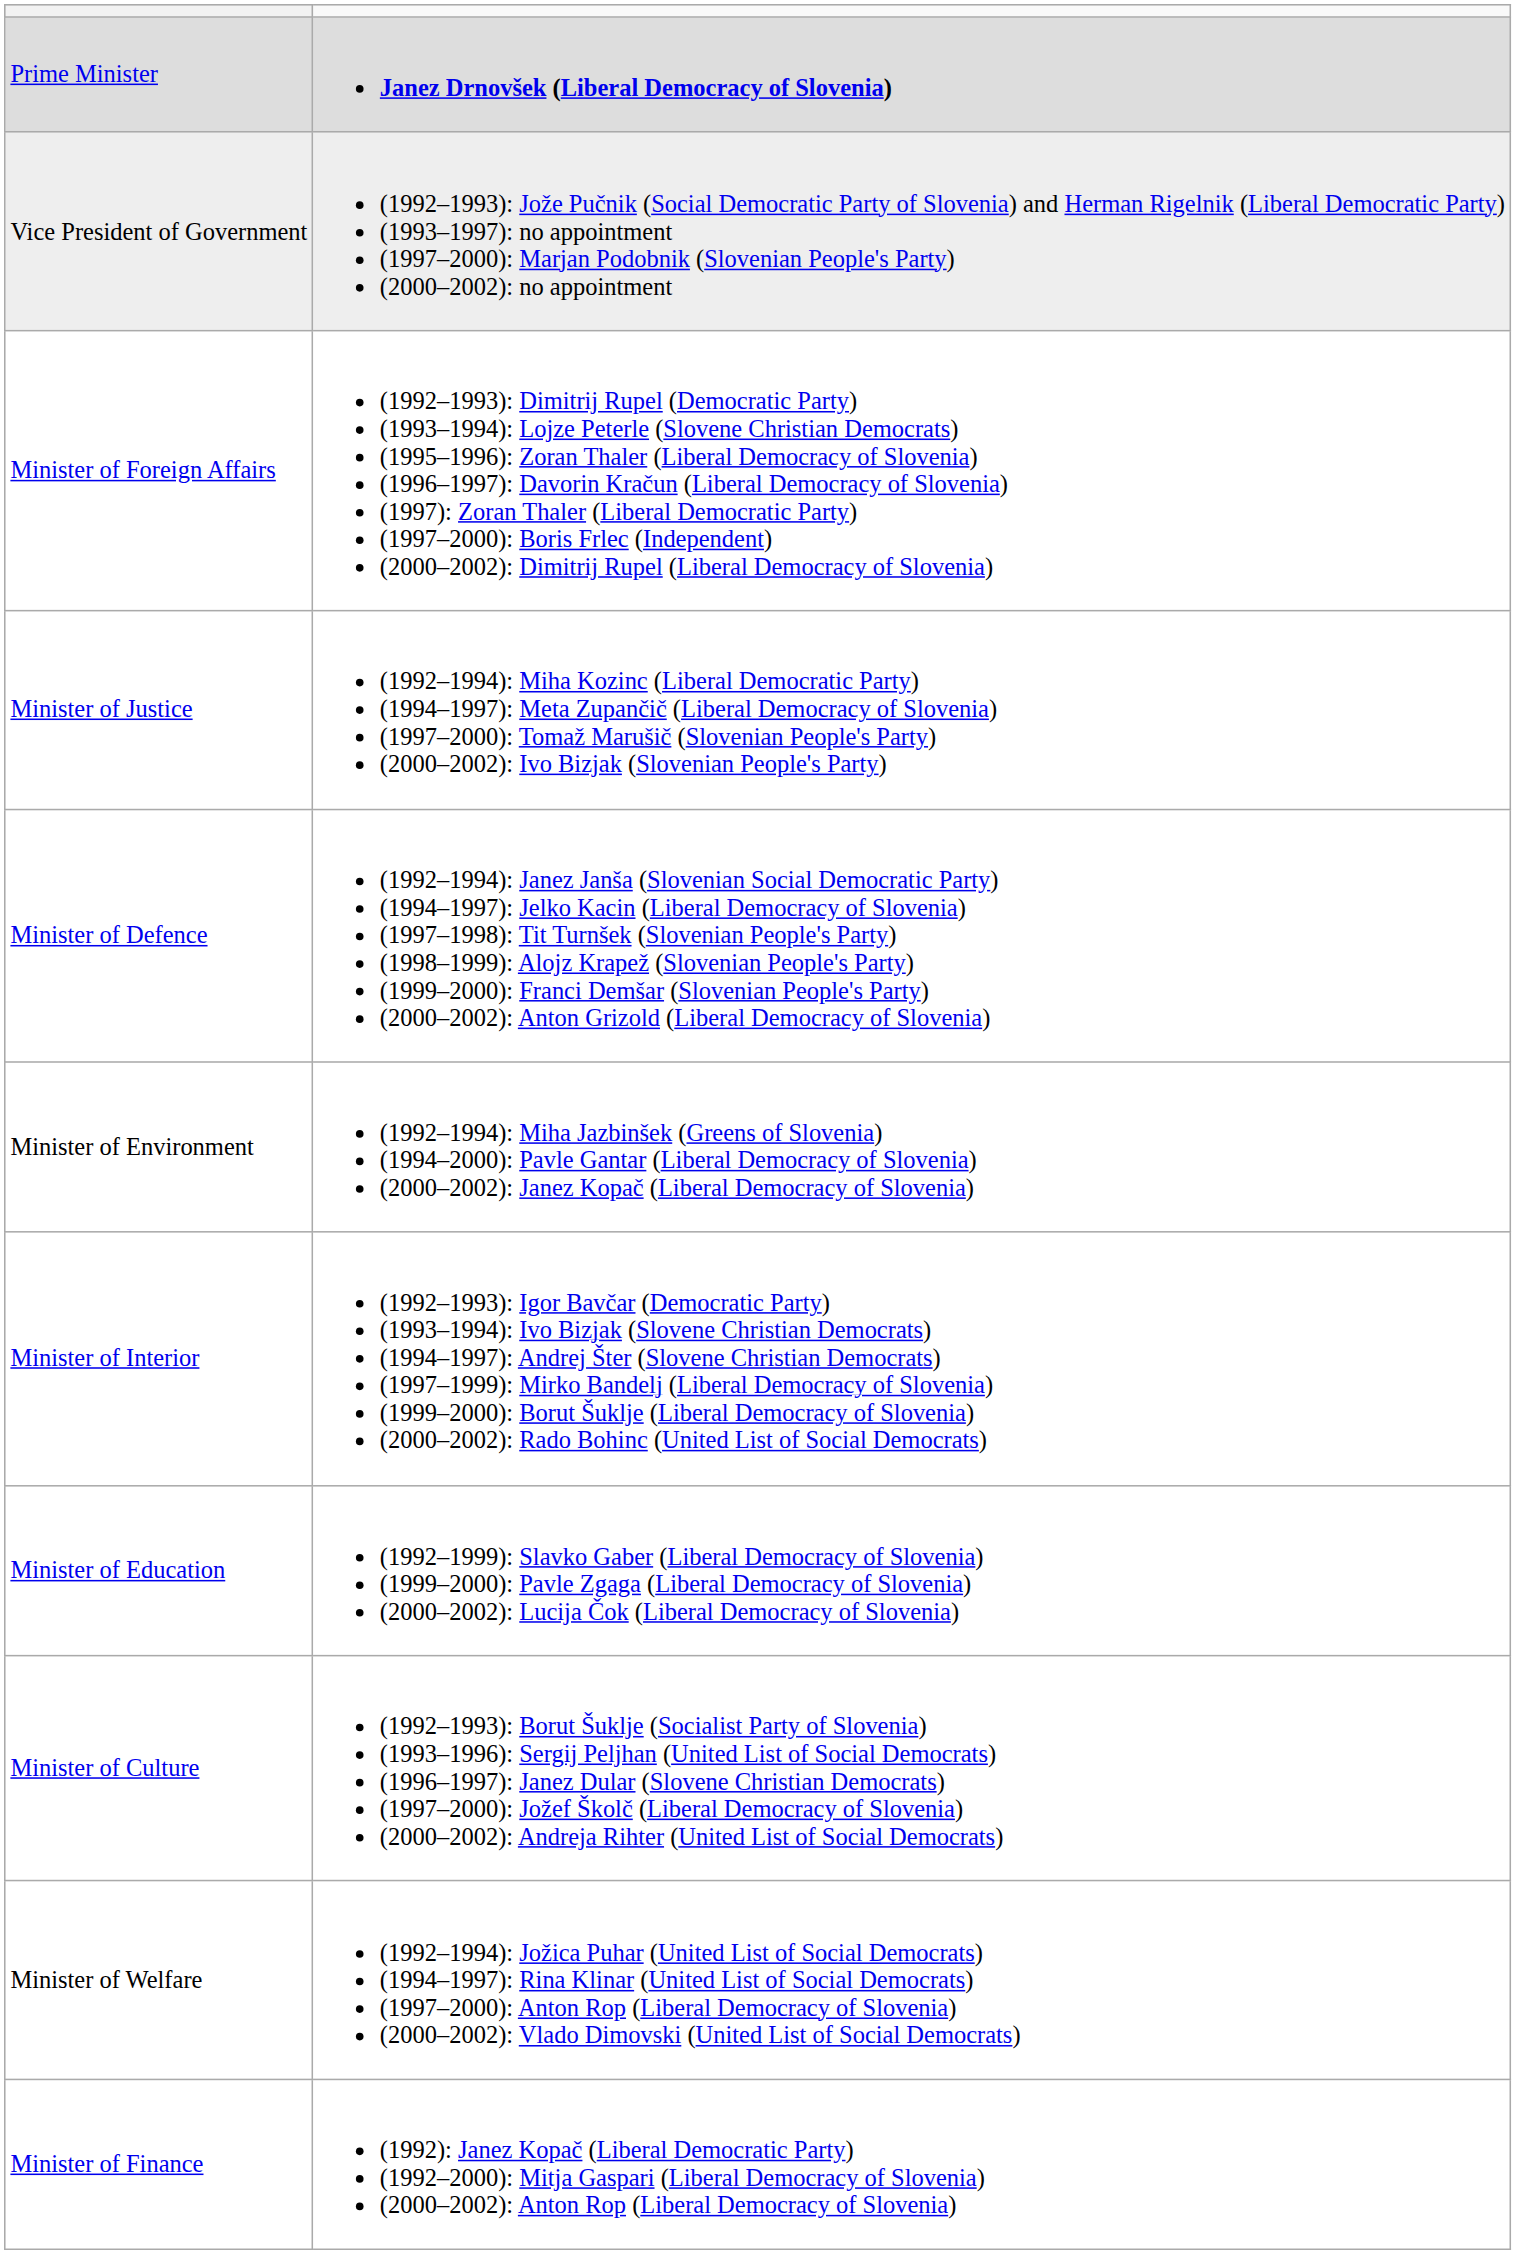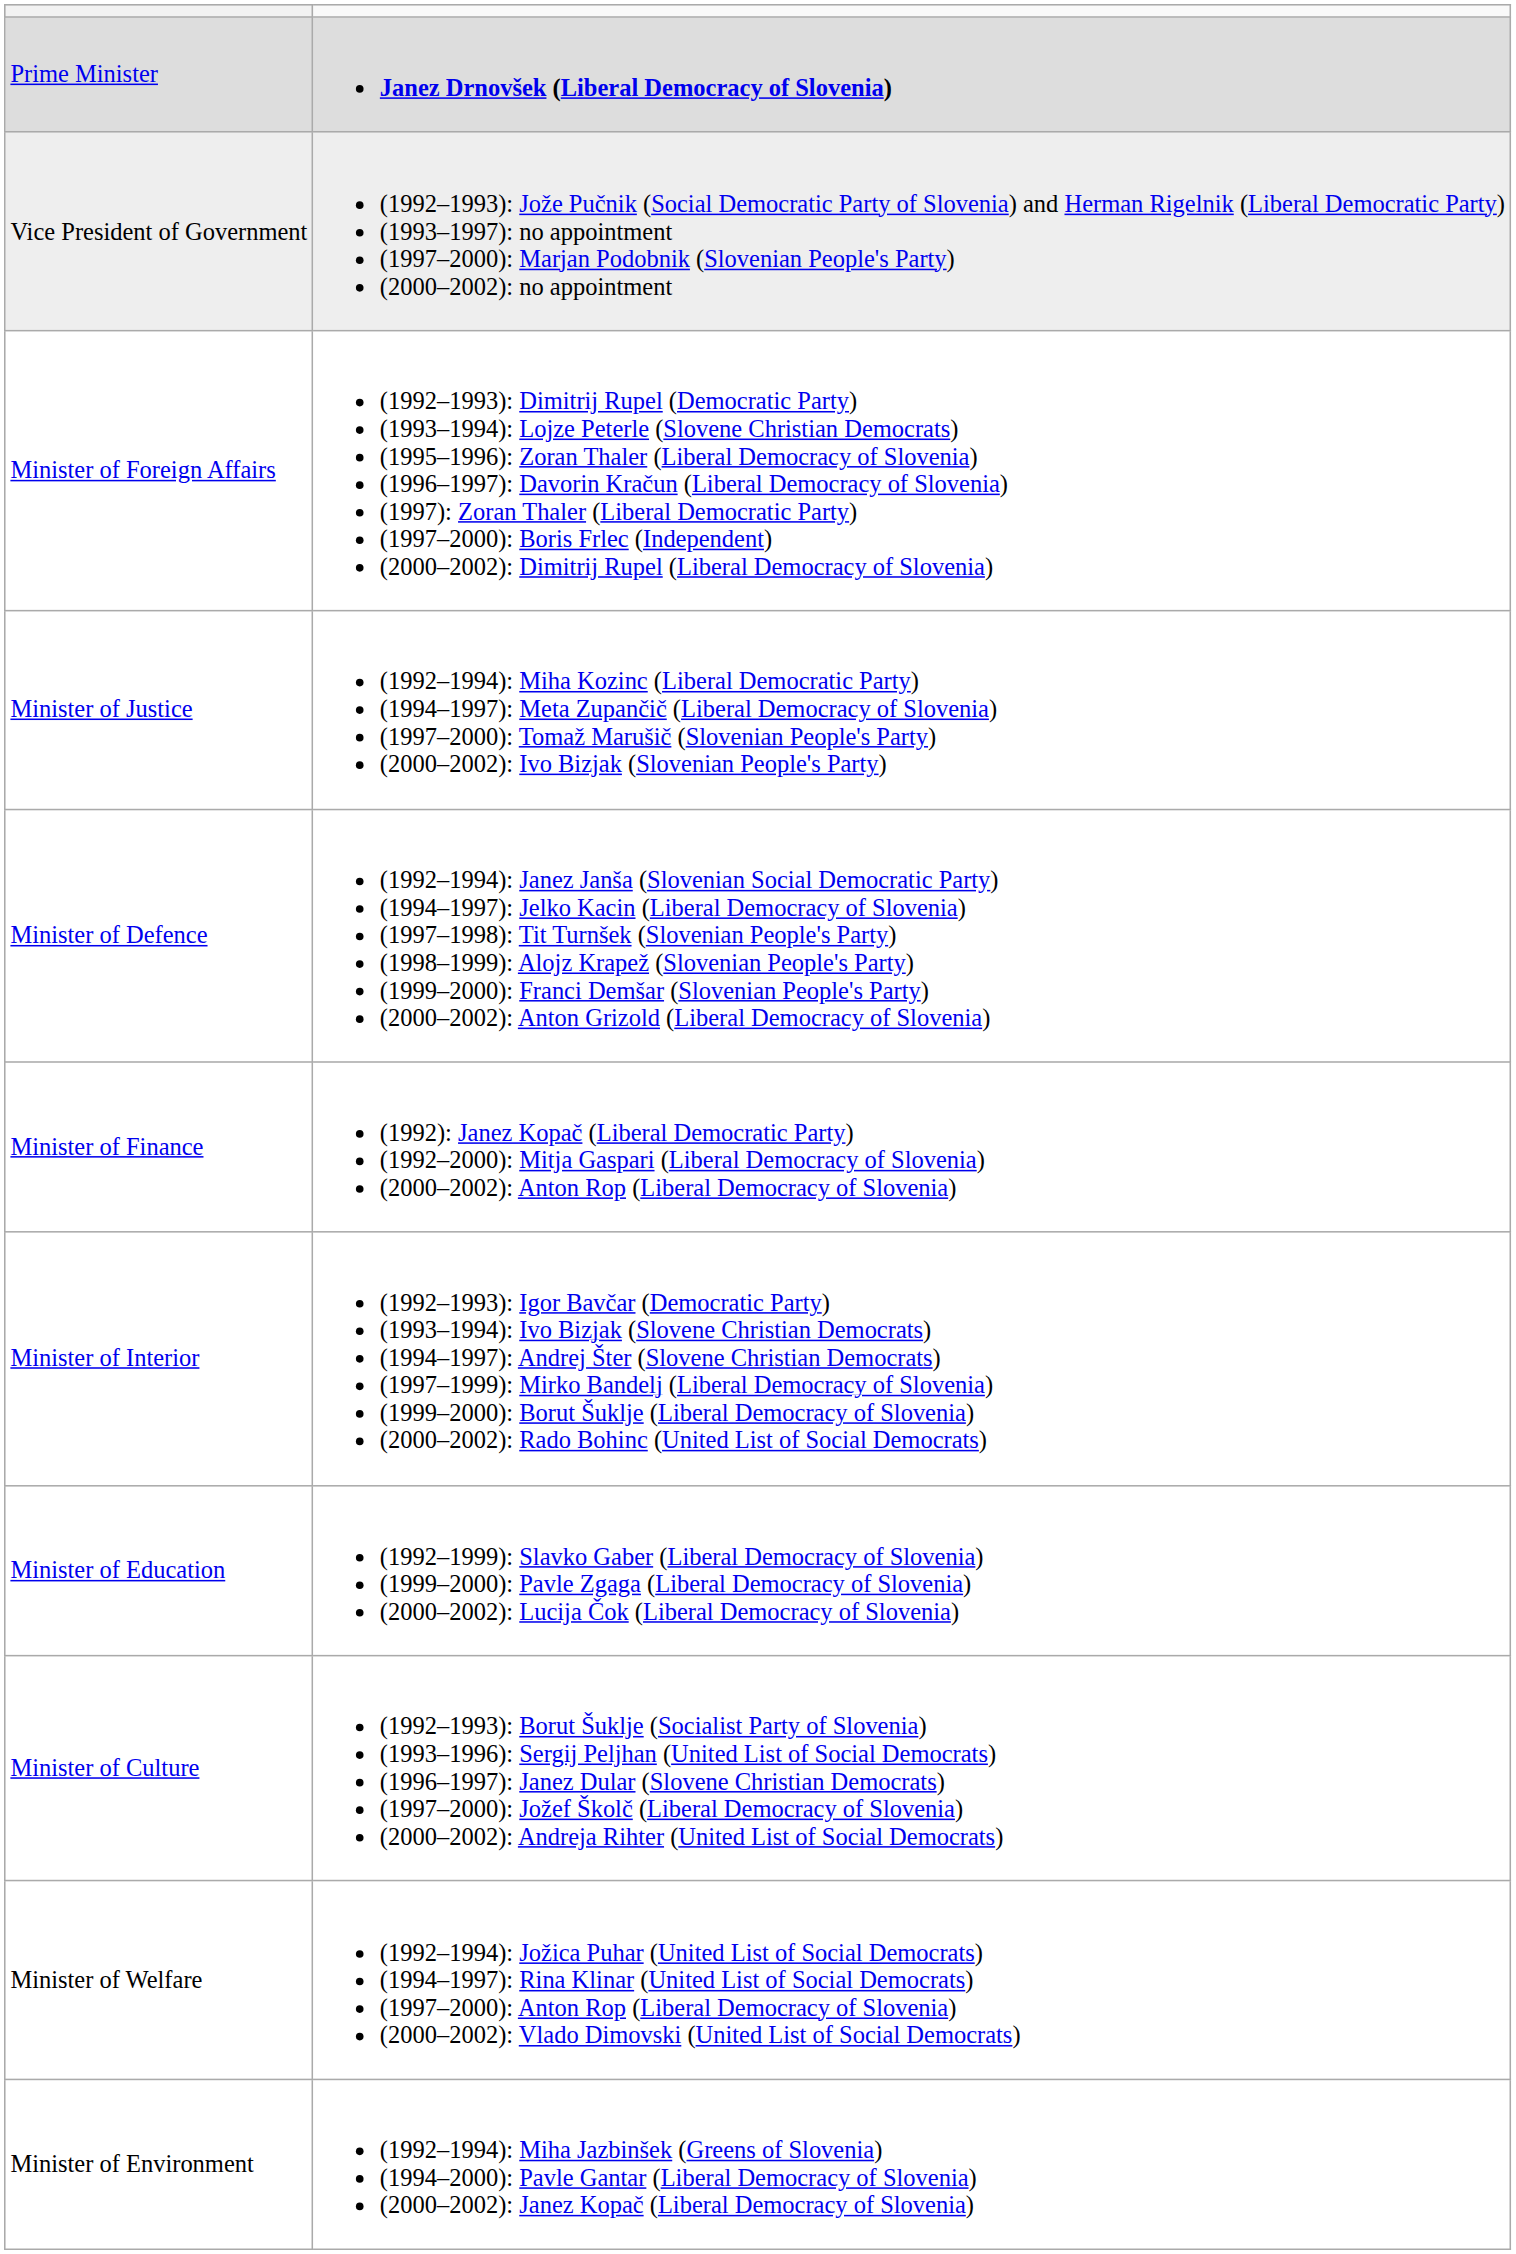 <table class="wikitable">
 <tr style="background:#ccc; color:#000; font-size:110%;">
 <th></th>
 </tr>
 <tr style="background:#ddd;">
 <td><a href='#'>Prime Minister</a></td>
 <td><strong><br><ul><li><a href='#'>Janez Drnovšek</a> (<a href='#'>Liberal Democracy of Slovenia</a>)</li></ul></strong></td>
 </tr>
 <tr style="background:#eee;">
 <td>Vice President of Government</td>
 <td><br><ul><li>(1992–1993): <a href='#'>Jože Pučnik</a> (<a href='#'>Social Democratic Party of Slovenia</a>) and <a href='#'>Herman Rigelnik</a> (<a href='#'>Liberal Democratic Party</a>)</li><li>(1993–1997): no appointment</li><li>(1997–2000): <a href='#'>Marjan Podobnik</a> (<a href='#'>Slovenian People's Party</a>)</li><li>(2000–2002): no appointment</li></ul></td>
 </tr>
 <tr style="background:#fff;">
 <td><a href='#'>Minister of Foreign Affairs</a></td>
 <td><br><ul><li>(1992–1993): <a href='#'>Dimitrij Rupel</a> (<a href='#'>Democratic Party</a>)</li><li>(1993–1994): <a href='#'>Lojze Peterle</a> (<a href='#'>Slovene Christian Democrats</a>)</li><li>(1995–1996): <a href='#'>Zoran Thaler</a> (<a href='#'>Liberal Democracy of Slovenia</a>)</li><li>(1996–1997): <a href='#'>Davorin Kračun</a> (<a href='#'>Liberal Democracy of Slovenia</a>)</li><li>(1997): <a href='#'>Zoran Thaler</a> (<a href='#'>Liberal Democratic Party</a>)</li><li>(1997–2000): <a href='#'>Boris Frlec</a> (<a href='#'>Independent</a>)</li><li>(2000–2002): <a href='#'>Dimitrij Rupel</a> (<a href='#'>Liberal Democracy of Slovenia</a>)</li></ul></td>
 </tr>
 <tr style="background:#fff;">
 <td><a href='#'>Minister of Justice</a></td>
 <td><br><ul><li>(1992–1994): <a href='#'>Miha Kozinc</a> (<a href='#'>Liberal Democratic Party</a>)</li><li>(1994–1997): <a href='#'>Meta Zupančič</a> (<a href='#'>Liberal Democracy of Slovenia</a>)</li><li>(1997–2000): <a href='#'>Tomaž Marušič</a> (<a href='#'>Slovenian People's Party</a>)</li><li>(2000–2002): <a href='#'>Ivo Bizjak</a> (<a href='#'>Slovenian People's Party</a>)</li></ul></td>
 </tr>
 <tr style="background:#fff;">
 <td><a href='#'>Minister of Defence</a></td>
 <td><br><ul><li>(1992–1994): <a href='#'>Janez Janša</a> (<a href='#'>Slovenian Social Democratic Party</a>)</li><li>(1994–1997): <a href='#'>Jelko Kacin</a> (<a href='#'>Liberal Democracy of Slovenia</a>)</li><li>(1997–1998): <a href='#'>Tit Turnšek</a> (<a href='#'>Slovenian People's Party</a>)</li><li>(1998–1999): <a href='#'>Alojz Krapež</a> (<a href='#'>Slovenian People's Party</a>)</li><li>(1999–2000): <a href='#'>Franci Demšar</a> (<a href='#'>Slovenian People's Party</a>)</li><li>(2000–2002): <a href='#'>Anton Grizold</a> (<a href='#'>Liberal Democracy of Slovenia</a>)</li></ul></td>
 </tr>
 <tr style="background:#fff;">
-<td>Minister of Environment</td>
-<td><br><ul><li>(1992–1994): <a href='#'>Miha Jazbinšek</a> (<a href='#'>Greens of Slovenia</a>)</li><li>(1994–2000): <a href='#'>Pavle Gantar</a> (<a href='#'>Liberal Democracy of Slovenia</a>)</li><li>(2000–2002): <a href='#'>Janez Kopač</a> (<a href='#'>Liberal Democracy of Slovenia</a>)</li></ul></td>
+<td><a href='#'>Minister of Finance</a></td>
+<td><br><ul><li>(1992): <a href='#'>Janez Kopač</a> (<a href='#'>Liberal Democratic Party</a>)</li><li>(1992–2000): <a href='#'>Mitja Gaspari</a> (<a href='#'>Liberal Democracy of Slovenia</a>)</li><li>(2000–2002): <a href='#'>Anton Rop</a> (<a href='#'>Liberal Democracy of Slovenia</a>)</li></ul></td>
 </tr>
 <tr style="background:#fff;">
 <td><a href='#'>Minister of Interior</a></td>
 <td><br><ul><li>(1992–1993): <a href='#'>Igor Bavčar</a> (<a href='#'>Democratic Party</a>)</li><li>(1993–1994): <a href='#'>Ivo Bizjak</a> (<a href='#'>Slovene Christian Democrats</a>)</li><li>(1994–1997): <a href='#'>Andrej Šter</a> (<a href='#'>Slovene Christian Democrats</a>)</li><li>(1997–1999): <a href='#'>Mirko Bandelj</a> (<a href='#'>Liberal Democracy of Slovenia</a>)</li><li>(1999–2000): <a href='#'>Borut Šuklje</a> (<a href='#'>Liberal Democracy of Slovenia</a>)</li><li>(2000–2002): <a href='#'>Rado Bohinc</a> (<a href='#'>United List of Social Democrats</a>)</li></ul></td>
 </tr>
 <tr style="background:#fff;">
 <td><a href='#'>Minister of Education</a></td>
 <td><br><ul><li>(1992–1999): <a href='#'>Slavko Gaber</a> (<a href='#'>Liberal Democracy of Slovenia</a>)</li><li>(1999–2000): <a href='#'>Pavle Zgaga</a> (<a href='#'>Liberal Democracy of Slovenia</a>)</li><li>(2000–2002): <a href='#'>Lucija Čok</a> (<a href='#'>Liberal Democracy of Slovenia</a>)</li></ul></td>
 </tr>
 <tr style="background:#fff;">
 <td><a href='#'>Minister of Culture</a></td>
 <td><br><ul><li>(1992–1993): <a href='#'>Borut Šuklje</a> (<a href='#'>Socialist Party of Slovenia</a>)</li><li>(1993–1996): <a href='#'>Sergij Peljhan</a> (<a href='#'>United List of Social Democrats</a>)</li><li>(1996–1997): <a href='#'>Janez Dular</a> (<a href='#'>Slovene Christian Democrats</a>)</li><li>(1997–2000): <a href='#'>Jožef Školč</a> (<a href='#'>Liberal Democracy of Slovenia</a>)</li><li>(2000–2002): <a href='#'>Andreja Rihter</a> (<a href='#'>United List of Social Democrats</a>)</li></ul></td>
 </tr>
 <tr style="background:#fff;">
 <td>Minister of Welfare</td>
 <td><br><ul><li>(1992–1994): <a href='#'>Jožica Puhar</a> (<a href='#'>United List of Social Democrats</a>)</li><li>(1994–1997): <a href='#'>Rina Klinar</a> (<a href='#'>United List of Social Democrats</a>)</li><li>(1997–2000): <a href='#'>Anton Rop</a> (<a href='#'>Liberal Democracy of Slovenia</a>)</li><li>(2000–2002): <a href='#'>Vlado Dimovski</a> (<a href='#'>United List of Social Democrats</a>)</li></ul></td>
 </tr>
 <tr style="background:#fff;">
-<td><a href='#'>Minister of Finance</a></td>
-<td><br><ul><li>(1992): <a href='#'>Janez Kopač</a> (<a href='#'>Liberal Democratic Party</a>)</li><li>(1992–2000): <a href='#'>Mitja Gaspari</a> (<a href='#'>Liberal Democracy of Slovenia</a>)</li><li>(2000–2002): <a href='#'>Anton Rop</a> (<a href='#'>Liberal Democracy of Slovenia</a>)</li></ul></td>
+<td>Minister of Environment</td>
+<td><br><ul><li>(1992–1994): <a href='#'>Miha Jazbinšek</a> (<a href='#'>Greens of Slovenia</a>)</li><li>(1994–2000): <a href='#'>Pavle Gantar</a> (<a href='#'>Liberal Democracy of Slovenia</a>)</li><li>(2000–2002): <a href='#'>Janez Kopač</a> (<a href='#'>Liberal Democracy of Slovenia</a>)</li></ul></td>
 </tr>
 </table>
